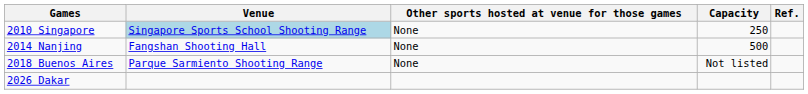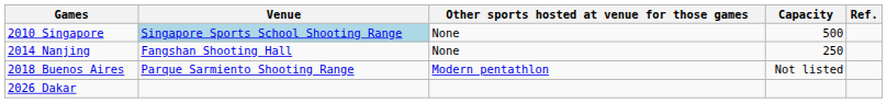 <table class="wikitable sortable" width="1000px">
 <tr>
 <th>Games</th>
 <th>Venue</th>
 <th>Other sports hosted at venue for those games</th>
 <th>Capacity</th>
 <th>Ref.</th>
 </tr>
 <tr>
 <td><a href='#'>2010 Singapore</a></td>
 <td style="background: lightblue;"><a href='#'>Singapore Sports School Shooting Range</a></td>
 <td>None</td>
-<td align="right">250</td>
+<td align="right">500</td>
 <td align="center"></td>
 </tr>
 <tr>
 <td><a href='#'>2014 Nanjing</a></td>
 <td><a href='#'>Fangshan Shooting Hall</a></td>
 <td>None</td>
-<td align="right">500</td>
+<td align="right">250</td>
 <td align="center"></td>
 </tr>
 <tr>
 <td><a href='#'>2018 Buenos Aires</a></td>
 <td><a href='#'>Parque Sarmiento Shooting Range</a></td>
-<td>None</td>
+<td><a href='#'>Modern pentathlon</a></td>
 <td align="right">Not listed</td>
 <td align="center"></td>
 </tr>
 <tr>
 <td><a href='#'>2026 Dakar</a></td>
 <td></td>
 <td></td>
 <td align="right"></td>
 <td align="center"></td>
 </tr>
 </table>
